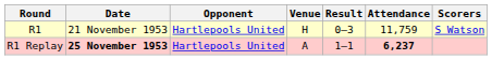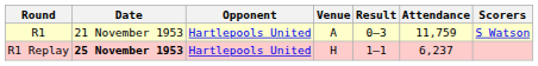 <table class="wikitable" style="font-size:100%; text-align:center">
 <tr>
 <th>Round</th>
 <th>Date</th>
 <th>Opponent</th>
 <th>Venue</th>
 <th>Result</th>
 <th>Attendance</th>
 <th>Scorers</th>
 </tr>
 <tr style="background-color: #FFFFCC;">
 <td>R1</td>
 <td>21 November 1953</td>
 <td><a href='#'>Hartlepools United</a></td>
-<td>H</td>
+<td>A</td>
 <td>0–3</td>
 <td>11,759</td>
 <td><a href='#'>S Watson</a></td>
 </tr>
 <tr style="background-color: #FFCCCC;">
 <td>R1 Replay</td>
 <td><strong>25 November 1953</strong></td>
 <td><a href='#'>Hartlepools United</a></td>
-<td>A</td>
+<td>H</td>
 <td>1–1</td>
-<td><strong>6,237</strong></td>
+<td>6,237</td>
 <td></td>
 </tr>
 </table>
